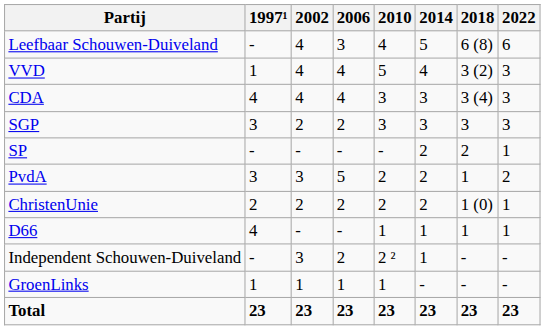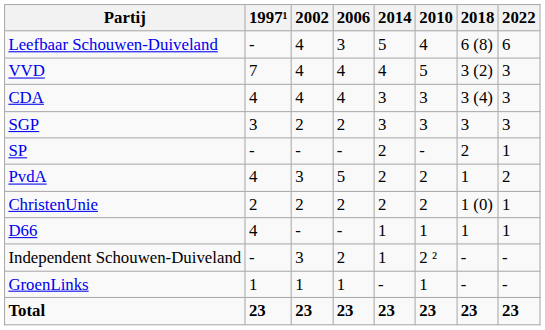 <table class="wikitable">
 <tr>
 <th>Partij</th>
 <th>1997¹</th>
 <th>2002</th>
 <th>2006</th>
+<th>2014</th>
 <th>2010</th>
-<th>2014</th>
 <th>2018</th>
 <th>2022</th>
 </tr>
 <tr>
 <td><a href='#'>Leefbaar Schouwen-Duiveland</a></td>
 <td>-</td>
 <td>4</td>
 <td>3</td>
+<td>5</td>
 <td>4</td>
-<td>5</td>
 <td>6 (8)</td>
 <td>6</td>
 </tr>
 <tr>
 <td><a href='#'>VVD</a></td>
-<td>1</td>
+<td>7</td>
+<td>4</td>
 <td>4</td>
 <td>4</td>
 <td>5</td>
-<td>4</td>
 <td>3 (2)</td>
 <td>3</td>
 </tr>
 <tr>
 <td><a href='#'>CDA</a></td>
 <td>4</td>
 <td>4</td>
 <td>4</td>
 <td>3</td>
 <td>3</td>
 <td>3 (4)</td>
 <td>3</td>
 </tr>
 <tr>
 <td><a href='#'>SGP</a></td>
 <td>3</td>
 <td>2</td>
 <td>2</td>
 <td>3</td>
 <td>3</td>
 <td>3</td>
 <td>3</td>
 </tr>
 <tr>
 <td><a href='#'>SP</a></td>
 <td>-</td>
 <td>-</td>
 <td>-</td>
+<td>2</td>
 <td>-</td>
-<td>2</td>
 <td>2</td>
 <td>1</td>
 </tr>
 <tr>
 <td><a href='#'>PvdA</a></td>
-<td>3</td>
+<td>4</td>
 <td>3</td>
 <td>5</td>
 <td>2</td>
 <td>2</td>
 <td>1</td>
 <td>2</td>
 </tr>
 <tr>
 <td><a href='#'>ChristenUnie</a></td>
 <td>2</td>
 <td>2</td>
 <td>2</td>
 <td>2</td>
 <td>2</td>
 <td>1 (0)</td>
 <td>1</td>
 </tr>
 <tr>
 <td><a href='#'>D66</a></td>
 <td>4</td>
 <td>-</td>
 <td>-</td>
 <td>1</td>
 <td>1</td>
 <td>1</td>
 <td>1</td>
 </tr>
 <tr>
 <td>Independent Schouwen-Duiveland</td>
 <td>-</td>
 <td>3</td>
 <td>2</td>
+<td>1</td>
 <td>2 ²</td>
-<td>1</td>
 <td>-</td>
 <td>-</td>
 </tr>
 <tr>
 <td><a href='#'>GroenLinks</a></td>
 <td>1</td>
 <td>1</td>
 <td>1</td>
+<td>-</td>
 <td>1</td>
-<td>-</td>
 <td>-</td>
 <td>-</td>
 </tr>
 <tr>
 <td><strong>Total</strong></td>
 <td><strong>23</strong></td>
 <td><strong>23</strong></td>
 <td><strong>23</strong></td>
 <td><strong>23</strong></td>
 <td><strong>23</strong></td>
 <td><strong>23</strong></td>
 <td><strong>23</strong></td>
 </tr>
 </table>
